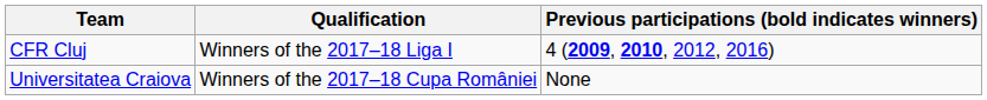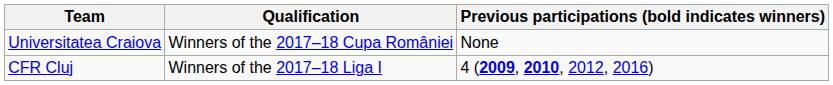 <table class="wikitable">
 <tr>
 <th>Team</th>
 <th>Qualification</th>
 <th>Previous participations (bold indicates winners)</th>
 </tr>
 <tr>
+<td><a href='#'>Universitatea Craiova</a></td>
+<td>Winners of the <a href='#'>2017–18 Cupa României</a></td>
+<td>None</td>
+</tr>
+<tr>
 <td><a href='#'>CFR Cluj</a></td>
 <td>Winners of the <a href='#'>2017–18 Liga I</a></td>
 <td>4 (<strong><a href='#'>2009</a></strong>, <strong><a href='#'>2010</a></strong>, <a href='#'>2012</a>, <a href='#'>2016</a>)</td>
 </tr>
-<tr>
-<td><a href='#'>Universitatea Craiova</a></td>
-<td>Winners of the <a href='#'>2017–18 Cupa României</a></td>
-<td>None</td>
-</tr>
 </table>
